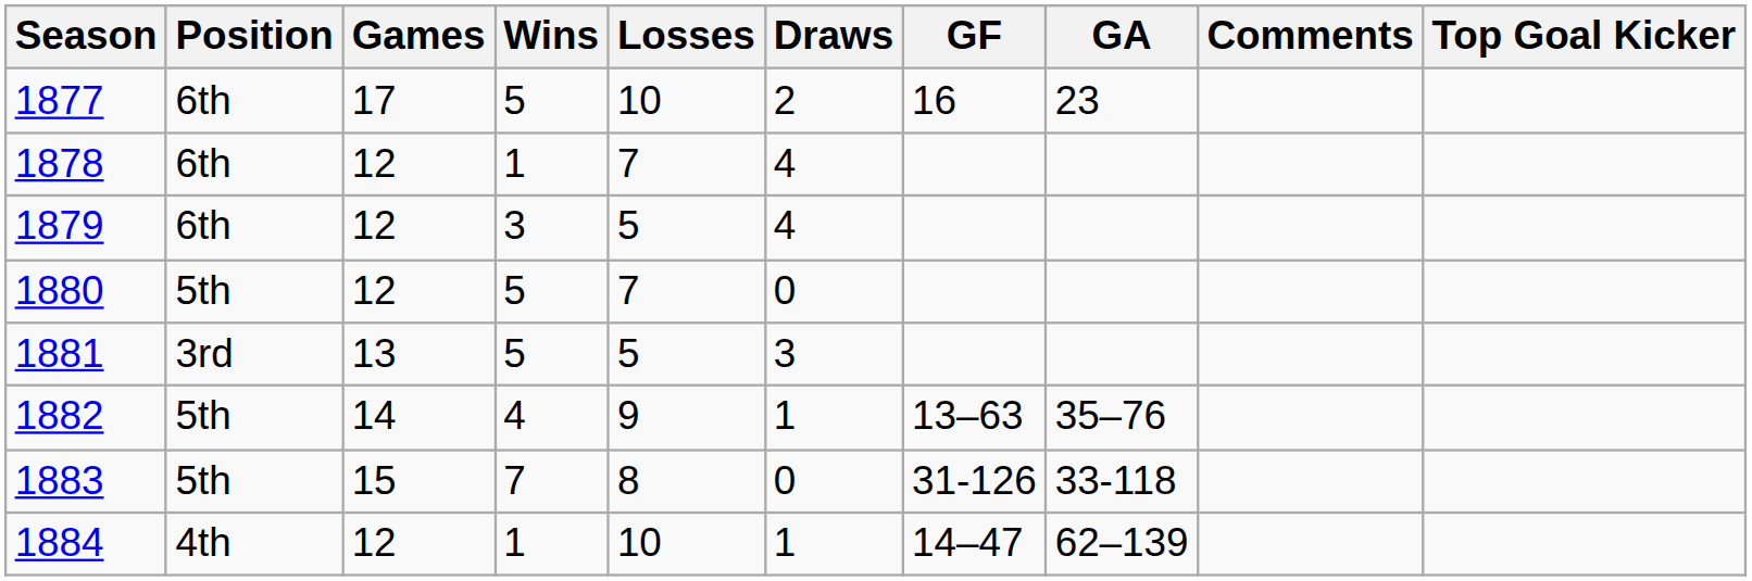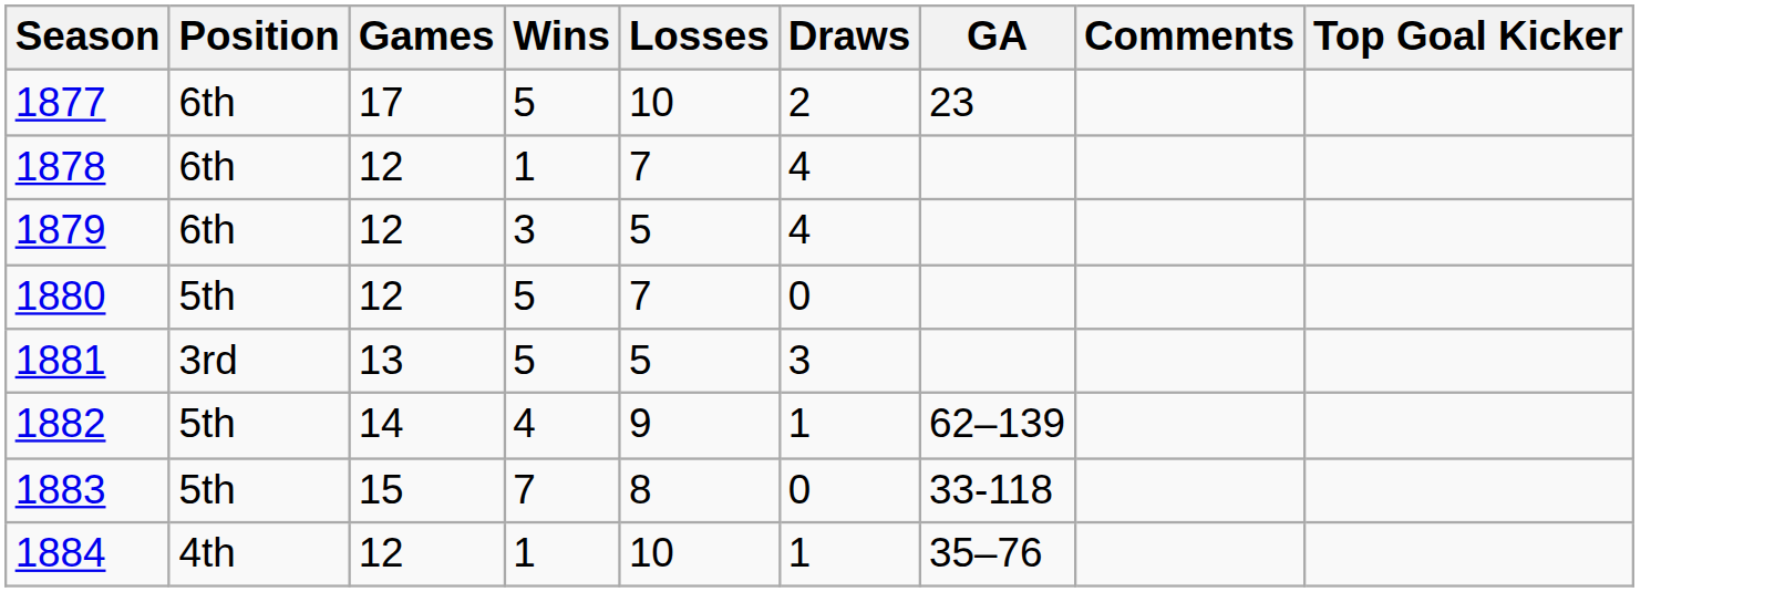 <table class="wikitable">
 <tr>
 <th>Season</th>
 <th>Position</th>
 <th>Games</th>
 <th>Wins</th>
 <th>Losses</th>
 <th>Draws</th>
-<th>GF</th>
 <th>GA</th>
 <th>Comments</th>
 <th>Top Goal Kicker</th>
 </tr>
 <tr>
 <td><a href='#'>1877</a></td>
 <td>6th</td>
 <td>17</td>
 <td>5</td>
 <td>10</td>
 <td>2</td>
-<td>16</td>
 <td>23</td>
 <td></td>
 <td></td>
 </tr>
 <tr>
 <td><a href='#'>1878</a></td>
 <td>6th</td>
 <td>12</td>
 <td>1</td>
 <td>7</td>
 <td>4</td>
 <td></td>
 <td></td>
 <td></td>
-<td></td>
 </tr>
 <tr>
 <td><a href='#'>1879</a></td>
 <td>6th</td>
 <td>12</td>
 <td>3</td>
 <td>5</td>
 <td>4</td>
-<td></td>
 <td></td>
 <td></td>
 <td></td>
 </tr>
 <tr>
 <td><a href='#'>1880</a></td>
 <td>5th</td>
 <td>12</td>
 <td>5</td>
 <td>7</td>
 <td>0</td>
 <td></td>
 <td></td>
 <td></td>
-<td></td>
 </tr>
 <tr>
 <td><a href='#'>1881</a></td>
 <td>3rd</td>
 <td>13</td>
 <td>5</td>
 <td>5</td>
 <td>3</td>
 <td></td>
 <td></td>
 <td></td>
-<td></td>
 </tr>
 <tr>
 <td><a href='#'>1882</a></td>
 <td>5th</td>
 <td>14</td>
 <td>4</td>
 <td>9</td>
 <td>1</td>
-<td>13–63</td>
-<td>35–76</td>
+<td>62–139</td>
 <td></td>
 <td></td>
 </tr>
 <tr>
 <td><a href='#'>1883</a></td>
 <td>5th</td>
 <td>15</td>
 <td>7</td>
 <td>8</td>
 <td>0</td>
-<td>31-126</td>
 <td>33-118</td>
 <td></td>
 <td></td>
 </tr>
 <tr>
 <td><a href='#'>1884</a></td>
 <td>4th</td>
 <td>12</td>
 <td>1</td>
 <td>10</td>
 <td>1</td>
-<td>14–47</td>
-<td>62–139</td>
+<td>35–76</td>
 <td></td>
 <td></td>
 </tr>
 </table>
